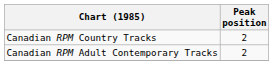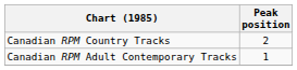 <table class="wikitable sortable">
 <tr>
 <th>Chart (1985)</th>
 <th>Peak<br>position</th>
 </tr>
 <tr>
 <td>Canadian <em>RPM</em> Country Tracks</td>
 <td align="center">2</td>
 </tr>
 <tr>
 <td>Canadian <em>RPM</em> Adult Contemporary Tracks</td>
-<td align="center">2</td>
+<td align="center">1</td>
 </tr>
 <tr>
 </tr>
 <tr>
 </tr>
 </table>
